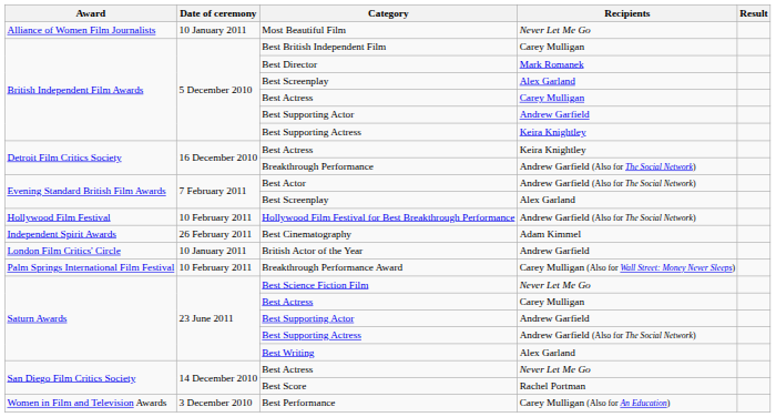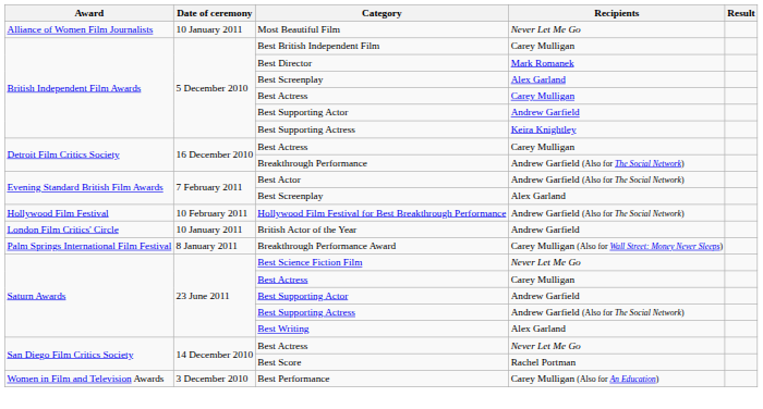 <table class="wikitable sortable" style="font-size: 95%;">
 <tr>
 <th>Award</th>
 <th>Date of ceremony</th>
 <th>Category</th>
 <th>Recipients</th>
 <th>Result</th>
 </tr>
 <tr>
 <td><a href='#'>Alliance of Women Film Journalists</a></td>
 <td>10 January 2011</td>
 <td>Most Beautiful Film</td>
 <td><em>Never Let Me Go</em></td>
 <td></td>
 </tr>
 <tr>
 <td rowspan="6"><a href='#'>British Independent Film Awards</a></td>
 <td rowspan="6">5 December 2010</td>
 <td>Best British Independent Film</td>
 <td>Carey Mulligan</td>
 <td></td>
 </tr>
 <tr>
 <td>Best Director</td>
 <td><a href='#'>Mark Romanek</a></td>
 <td></td>
 </tr>
 <tr>
 <td>Best Screenplay</td>
 <td><a href='#'>Alex Garland</a></td>
 <td></td>
 </tr>
 <tr>
 <td>Best Actress</td>
 <td><a href='#'>Carey Mulligan</a></td>
 <td></td>
 </tr>
 <tr>
 <td>Best Supporting Actor</td>
 <td><a href='#'>Andrew Garfield</a></td>
 <td></td>
 </tr>
 <tr>
 <td>Best Supporting Actress</td>
 <td><a href='#'>Keira Knightley</a></td>
 <td></td>
 </tr>
 <tr>
 <td rowspan="2"><a href='#'>Detroit Film Critics Society</a></td>
 <td rowspan="2">16 December 2010</td>
 <td>Best Actress</td>
-<td>Keira Knightley</td>
+<td>Carey Mulligan</td>
 <td></td>
 </tr>
 <tr>
 <td>Breakthrough Performance</td>
 <td>Andrew Garfield <small>(Also for <em><a href='#'>The Social Network</a></em>)</small></td>
 <td></td>
 </tr>
 <tr>
 <td rowspan="2"><a href='#'>Evening Standard British Film Awards</a></td>
 <td rowspan="2">7 February 2011</td>
 <td>Best Actor</td>
 <td>Andrew Garfield <small>(Also for <em>The Social Network</em>)</small></td>
 <td></td>
 </tr>
 <tr>
 <td>Best Screenplay</td>
 <td>Alex Garland</td>
 <td></td>
 </tr>
 <tr>
 <td><a href='#'>Hollywood Film Festival</a></td>
 <td>10 February 2011</td>
 <td><a href='#'>Hollywood Film Festival for Best Breakthrough Performance</a></td>
 <td>Andrew Garfield <small>(Also for <em>The Social Network</em>)</small></td>
 <td></td>
 </tr>
 <tr>
-<td><a href='#'>Independent Spirit Awards</a></td>
-<td>26 February 2011</td>
-<td>Best Cinematography</td>
-<td>Adam Kimmel</td>
-<td></td>
-</tr>
-<tr>
 <td><a href='#'>London Film Critics' Circle</a></td>
 <td>10 January 2011</td>
 <td>British Actor of the Year</td>
 <td>Andrew Garfield</td>
 <td></td>
 </tr>
 <tr>
 <td><a href='#'>Palm Springs International Film Festival</a></td>
-<td>10 February 2011</td>
+<td>8 January 2011</td>
 <td>Breakthrough Performance Award</td>
 <td>Carey Mulligan <small>(Also for <em><a href='#'>Wall Street: Money Never Sleeps</a></em>)</small></td>
 <td></td>
 </tr>
 <tr>
 <td rowspan="5"><a href='#'>Saturn Awards</a></td>
 <td rowspan="5">23 June 2011</td>
 <td><a href='#'>Best Science Fiction Film</a></td>
 <td><em>Never Let Me Go</em></td>
 <td></td>
 </tr>
 <tr>
 <td><a href='#'>Best Actress</a></td>
 <td>Carey Mulligan</td>
 <td></td>
 </tr>
 <tr>
 <td><a href='#'>Best Supporting Actor</a></td>
 <td>Andrew Garfield</td>
 <td></td>
 </tr>
 <tr>
 <td><a href='#'>Best Supporting Actress</a></td>
 <td>Andrew Garfield <small>(Also for <em>The Social Network</em>)</small></td>
 <td></td>
 </tr>
 <tr>
 <td><a href='#'>Best Writing</a></td>
 <td>Alex Garland</td>
 <td></td>
 </tr>
 <tr>
 <td rowspan="2"><a href='#'>San Diego Film Critics Society</a></td>
 <td rowspan="2">14 December 2010</td>
 <td>Best Actress</td>
 <td><em>Never Let Me Go</em></td>
 <td></td>
 </tr>
 <tr>
 <td>Best Score</td>
 <td>Rachel Portman</td>
 <td></td>
 </tr>
 <tr>
 <td><a href='#'>Women in Film and Television</a> Awards</td>
 <td>3 December 2010</td>
 <td>Best Performance</td>
 <td>Carey Mulligan <small>(Also for <em><a href='#'>An Education</a></em>)</small></td>
 <td></td>
 </tr>
 </table>
